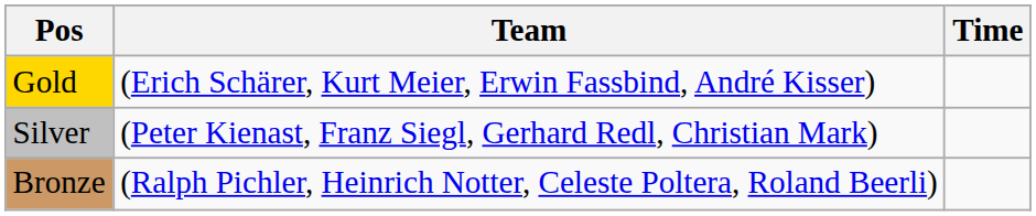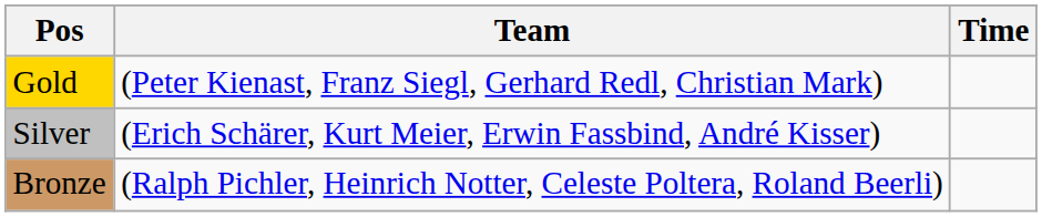 <table class="wikitable">
 <tr>
 <th>Pos</th>
 <th>Team</th>
 <th>Time</th>
 </tr>
 <tr>
 <td style="background:gold">Gold</td>
-<td> (<a href='#'>Erich Schärer</a>, <a href='#'>Kurt Meier</a>, <a href='#'>Erwin Fassbind</a>, <a href='#'>André Kisser</a>)</td>
+<td> (<a href='#'>Peter Kienast</a>, <a href='#'>Franz Siegl</a>, <a href='#'>Gerhard Redl</a>, <a href='#'>Christian Mark</a>)</td>
 <td></td>
 </tr>
 <tr>
 <td style="background:silver">Silver</td>
-<td> (<a href='#'>Peter Kienast</a>, <a href='#'>Franz Siegl</a>, <a href='#'>Gerhard Redl</a>, <a href='#'>Christian Mark</a>)</td>
+<td> (<a href='#'>Erich Schärer</a>, <a href='#'>Kurt Meier</a>, <a href='#'>Erwin Fassbind</a>, <a href='#'>André Kisser</a>)</td>
 <td></td>
 </tr>
 <tr>
 <td style="background:#cc9966">Bronze</td>
 <td> (<a href='#'>Ralph Pichler</a>, <a href='#'>Heinrich Notter</a>, <a href='#'>Celeste Poltera</a>, <a href='#'>Roland Beerli</a>)</td>
 <td></td>
 </tr>
 </table>
